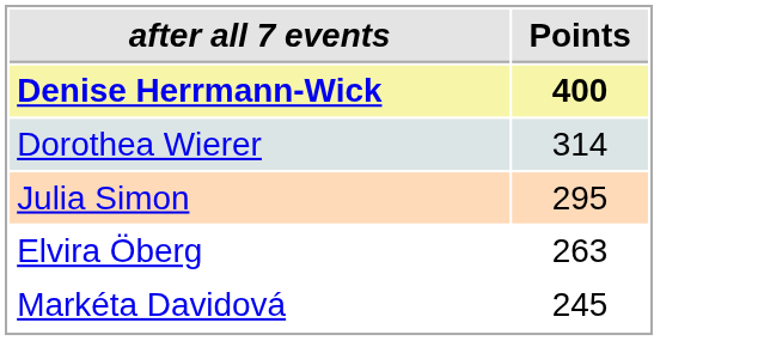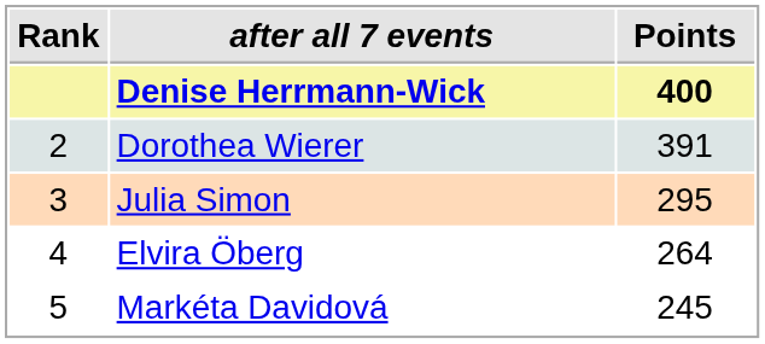 <table cellspacing="1" cellpadding="3" style="border:1px solid #AAAAAA;font-size:86%">
 <tr style="background-color: #E4E4E4;">
+<th style="border-bottom:1px solid #AAAAAA; width: 10px;">Rank</th>
 <th style="border-bottom:1px solid #AAAAAA; width: 200px;"><em>after all 7 events</em></th>
 <th style="border-bottom:1px solid #AAAAAA; width: 50px;">Points</th>
 </tr>
 <tr style="background:#f7f6a8;">
+<td style="text-align:center"></td>
 <td> <strong><a href='#'>Denise Herrmann-Wick</a></strong></td>
 <td align=center><strong>400</strong></td>
 </tr>
 <tr style="background:#dce5e5;">
+<td align=center>2</td>
 <td> <a href='#'>Dorothea Wierer</a></td>
-<td align=center>314</td>
+<td align=center>391</td>
 </tr>
 <tr style="background:#ffdab9;">
+<td align=center>3</td>
 <td> <a href='#'>Julia Simon</a></td>
 <td align=center>295</td>
 </tr>
 <tr>
+<td align=center>4</td>
 <td> <a href='#'>Elvira Öberg</a></td>
-<td align=center>263</td>
+<td align=center>264</td>
 </tr>
 <tr>
+<td align=center>5</td>
 <td> <a href='#'>Markéta Davidová</a></td>
 <td align=center>245</td>
 </tr>
 </table>
